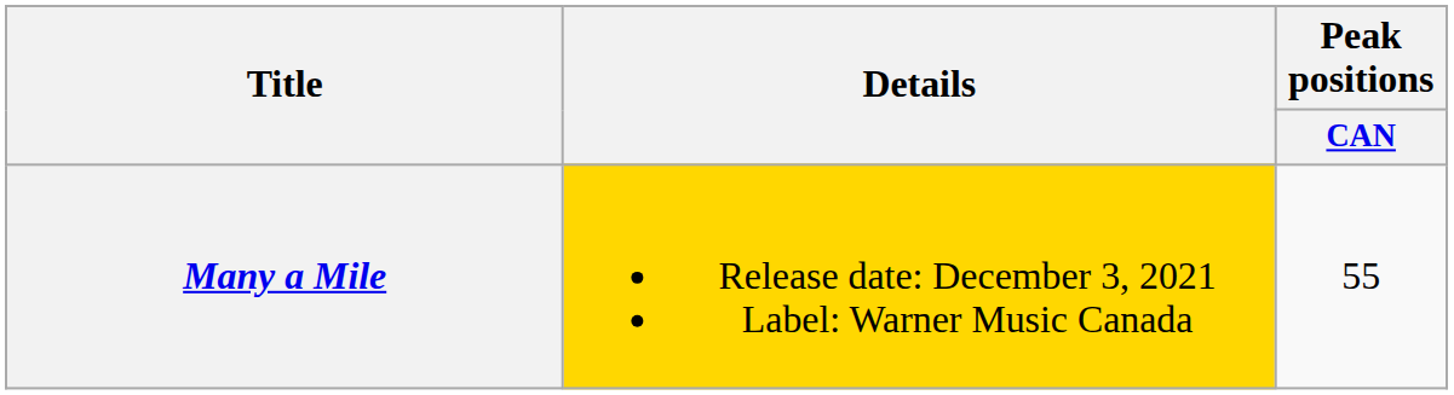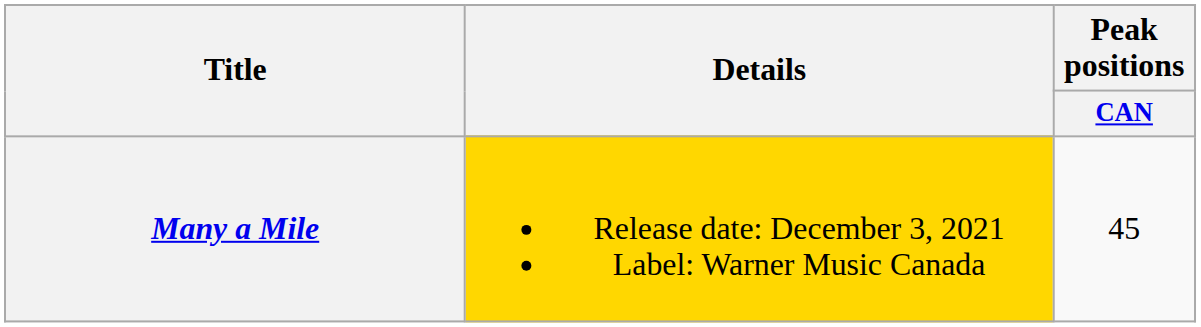 <table class="wikitable plainrowheaders" style="text-align:center;">
 <tr>
 <th rowspan="2" style="width:14em;">Title</th>
 <th rowspan="2" style="width:18em;">Details</th>
 <th colspan="1">Peak positions</th>
 </tr>
 <tr style="font-size:smaller;">
 <th width="65"><a href='#'>CAN</a></th>
 </tr>
 <tr>
 <th scope="row"><em><a href='#'>Many a Mile</a></em></th>
 <td style="background: gold;"><br><ul><li>Release date: December 3, 2021</li><li>Label: Warner Music Canada</li></ul></td>
-<td>55<br></td>
+<td>45<br></td>
 </tr>
 </table>
